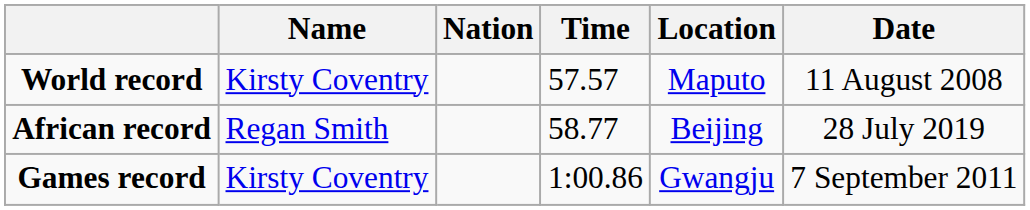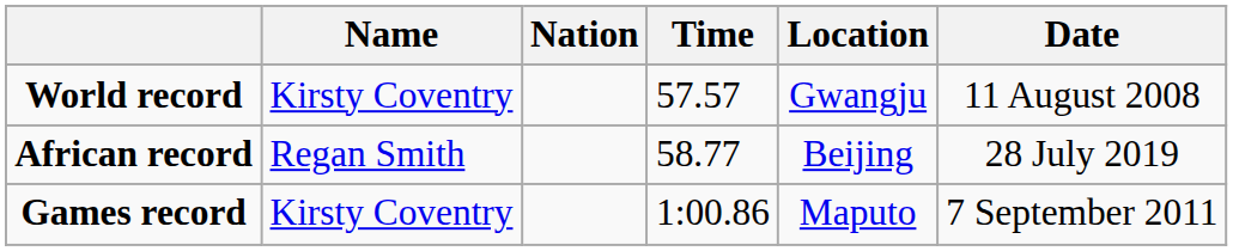 <table class=wikitable style=text-align:center>
 <tr>
 <th></th>
 <th>Name</th>
 <th>Nation</th>
 <th>Time</th>
 <th>Location</th>
 <th>Date</th>
 </tr>
 <tr>
 <td><strong>World record</strong></td>
 <td align=left><a href='#'>Kirsty Coventry</a></td>
 <td align=left></td>
 <td align=left>57.57</td>
-<td><a href='#'>Maputo</a></td>
+<td><a href='#'>Gwangju</a></td>
 <td>11 August 2008</td>
 </tr>
 <tr>
 <td><strong>African record</strong></td>
 <td align=left><a href='#'>Regan Smith</a></td>
 <td align=left></td>
 <td align=left>58.77</td>
 <td><a href='#'>Beijing</a></td>
 <td>28 July 2019</td>
 </tr>
 <tr>
 <td><strong>Games record</strong></td>
 <td align=left><a href='#'>Kirsty Coventry</a></td>
 <td align=left></td>
 <td align=left>1:00.86</td>
-<td><a href='#'>Gwangju</a></td>
+<td><a href='#'>Maputo</a></td>
 <td>7 September 2011</td>
 </tr>
 </table>
